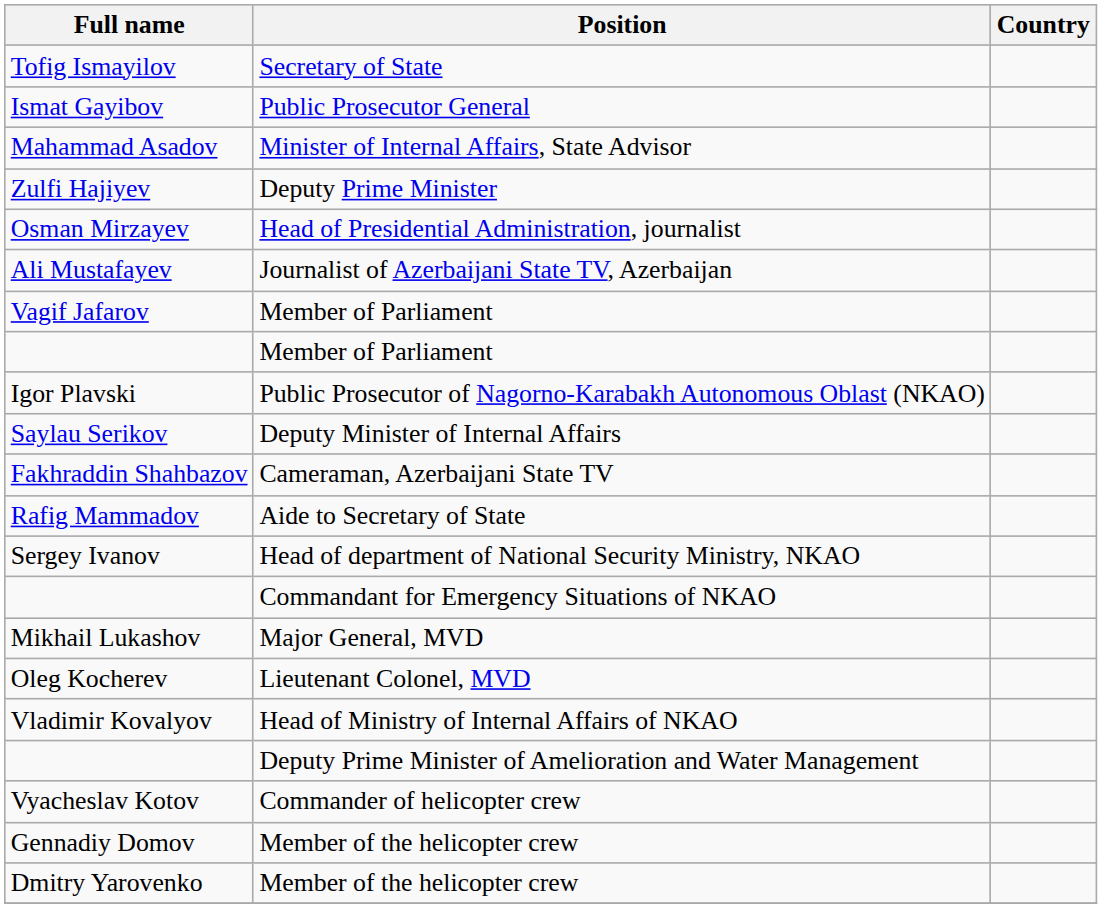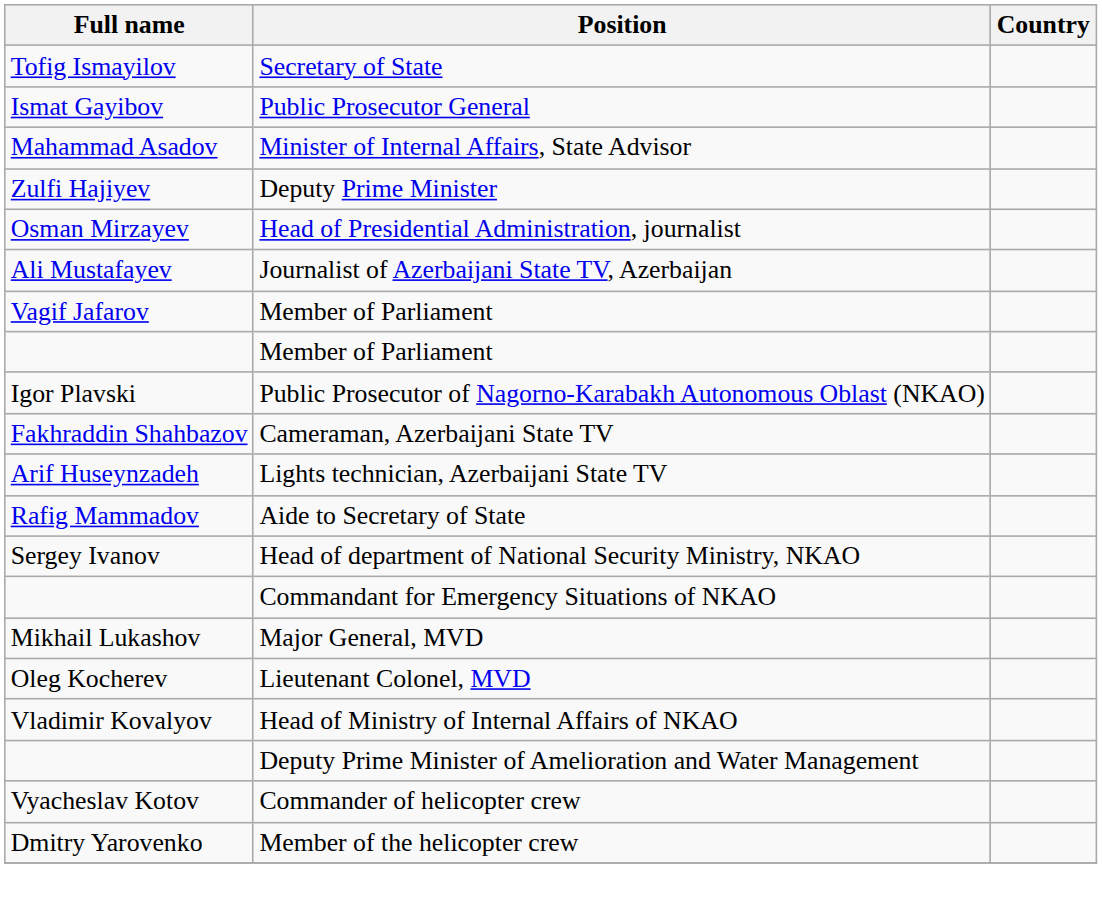 <table class=wikitable>
 <tr>
 <th>Full name</th>
 <th>Position</th>
 <th>Country</th>
 </tr>
 <tr>
 <td><a href='#'>Tofig Ismayilov</a></td>
 <td><a href='#'>Secretary of State</a></td>
 <td></td>
 </tr>
 <tr>
 <td><a href='#'>Ismat Gayibov</a></td>
 <td><a href='#'>Public Prosecutor General</a></td>
 <td></td>
 </tr>
 <tr>
 <td><a href='#'>Mahammad Asadov</a></td>
 <td><a href='#'>Minister of Internal Affairs</a>, State Advisor</td>
 <td></td>
 </tr>
 <tr>
 <td><a href='#'>Zulfi Hajiyev</a></td>
 <td>Deputy <a href='#'>Prime Minister</a></td>
 <td></td>
 </tr>
 <tr>
 <td><a href='#'>Osman Mirzayev</a></td>
 <td><a href='#'>Head of Presidential Administration</a>, journalist</td>
 <td></td>
 </tr>
 <tr>
 <td><a href='#'>Ali Mustafayev</a></td>
 <td>Journalist of <a href='#'>Azerbaijani State TV</a>, Azerbaijan</td>
 <td></td>
 </tr>
 <tr>
 <td><a href='#'>Vagif Jafarov</a></td>
 <td>Member of Parliament</td>
 <td></td>
 </tr>
 <tr>
 <td></td>
 <td>Member of Parliament</td>
 <td></td>
 </tr>
 <tr>
 <td>Igor Plavski</td>
 <td>Public Prosecutor of <a href='#'>Nagorno-Karabakh Autonomous Oblast</a> (NKAO)</td>
 <td></td>
 </tr>
 <tr>
-<td><a href='#'>Saylau Serikov</a></td>
-<td>Deputy Minister of Internal Affairs</td>
+<td><a href='#'>Fakhraddin Shahbazov</a></td>
+<td>Cameraman, Azerbaijani State TV</td>
 <td></td>
 </tr>
 <tr>
-<td><a href='#'>Fakhraddin Shahbazov</a></td>
-<td>Cameraman, Azerbaijani State TV</td>
+<td><a href='#'>Arif Huseynzadeh</a></td>
+<td>Lights technician, Azerbaijani State TV</td>
 <td></td>
 </tr>
 <tr>
 <td><a href='#'>Rafig Mammadov</a></td>
 <td>Aide to Secretary of State</td>
 <td></td>
 </tr>
 <tr>
 <td>Sergey Ivanov</td>
 <td>Head of department of National Security Ministry, NKAO</td>
 <td></td>
 </tr>
 <tr>
 <td></td>
 <td>Commandant for Emergency Situations of NKAO</td>
 <td></td>
 </tr>
 <tr>
 <td>Mikhail Lukashov</td>
 <td>Major General, MVD</td>
 <td></td>
 </tr>
 <tr>
 <td>Oleg Kocherev</td>
 <td>Lieutenant Colonel, <a href='#'>MVD</a></td>
 <td></td>
 </tr>
 <tr>
 <td>Vladimir Kovalyov</td>
 <td>Head of Ministry of Internal Affairs of NKAO</td>
 <td></td>
 </tr>
 <tr>
 <td></td>
 <td>Deputy Prime Minister of Amelioration and Water Management</td>
 <td></td>
 </tr>
 <tr>
 <td>Vyacheslav Kotov</td>
 <td>Commander of helicopter crew</td>
 <td></td>
 </tr>
 <tr>
-<td>Gennadiy Domov</td>
-<td>Member of the helicopter crew</td>
-<td></td>
-</tr>
-<tr>
 <td>Dmitry Yarovenko</td>
 <td>Member of the helicopter crew</td>
 <td></td>
 </tr>
 <tr>
 </tr>
 </table>
